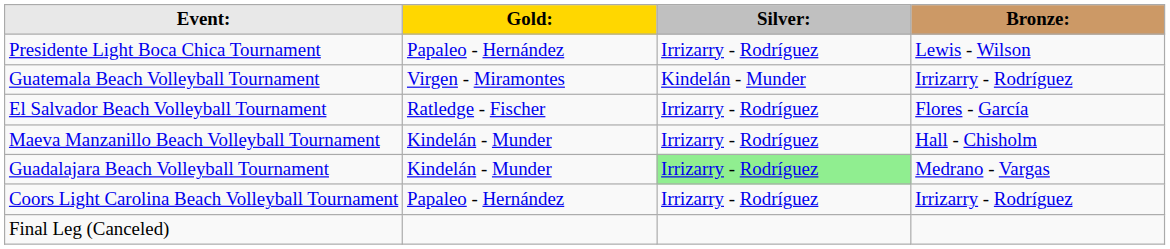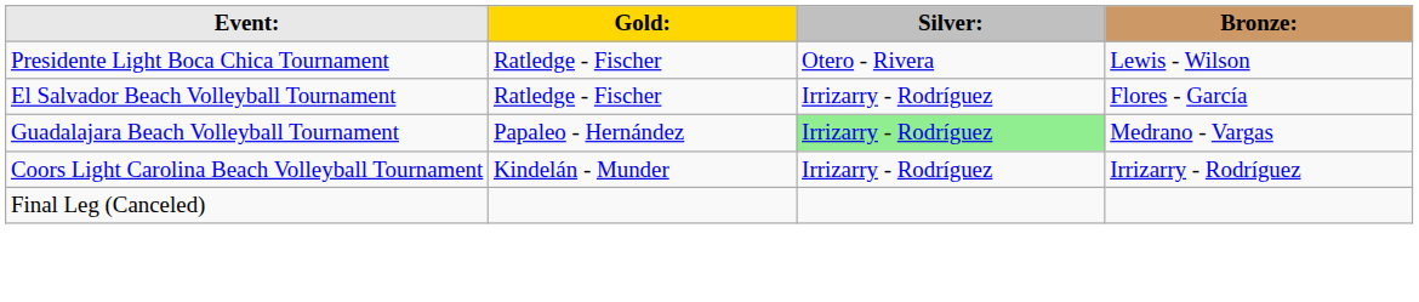 <table class="wikitable">
 <tr>
 <th style="background: #e8e8e8">Event:</th>
 <th style="background: gold; width: 13em;">Gold:</th>
 <th style="background: silver; width: 13em;">Silver:</th>
 <th style="background: #CC9966; width: 13em;">Bronze:</th>
 </tr>
 <tr>
 <td><a href='#'>Presidente Light Boca Chica Tournament</a></td>
-<td> <a href='#'>Papaleo</a> - <a href='#'>Hernández</a></td>
-<td> <a href='#'>Irrizarry</a> - <a href='#'>Rodríguez</a></td>
+<td> <a href='#'>Ratledge</a> - <a href='#'>Fischer</a></td>
+<td> <a href='#'>Otero</a> - <a href='#'>Rivera</a></td>
 <td> <a href='#'>Lewis</a> - <a href='#'>Wilson</a></td>
-</tr>
-<tr>
-<td><a href='#'>Guatemala Beach Volleyball Tournament</a></td>
-<td> <a href='#'>Virgen</a> - <a href='#'>Miramontes</a></td>
-<td> <a href='#'>Kindelán</a> - <a href='#'>Munder</a></td>
-<td> <a href='#'>Irrizarry</a> - <a href='#'>Rodríguez</a></td>
 </tr>
 <tr>
 <td><a href='#'>El Salvador Beach Volleyball Tournament</a></td>
 <td> <a href='#'>Ratledge</a> - <a href='#'>Fischer</a></td>
 <td> <a href='#'>Irrizarry</a> - <a href='#'>Rodríguez</a></td>
 <td> <a href='#'>Flores</a> - <a href='#'>García</a></td>
 </tr>
 <tr>
-<td><a href='#'>Maeva Manzanillo Beach Volleyball Tournament</a></td>
-<td> <a href='#'>Kindelán</a> - <a href='#'>Munder</a></td>
-<td> <a href='#'>Irrizarry</a> - <a href='#'>Rodríguez</a></td>
-<td> <a href='#'>Hall</a> - <a href='#'>Chisholm</a></td>
-</tr>
-<tr>
 <td><a href='#'>Guadalajara Beach Volleyball Tournament</a></td>
-<td> <a href='#'>Kindelán</a> - <a href='#'>Munder</a></td>
+<td> <a href='#'>Papaleo</a> - <a href='#'>Hernández</a></td>
 <td style="background: lightgreen;"> <a href='#'>Irrizarry</a> - <a href='#'>Rodríguez</a></td>
 <td> <a href='#'>Medrano</a> - <a href='#'>Vargas</a></td>
 </tr>
 <tr>
 <td><a href='#'>Coors Light Carolina Beach Volleyball Tournament</a></td>
-<td> <a href='#'>Papaleo</a> - <a href='#'>Hernández</a></td>
+<td> <a href='#'>Kindelán</a> - <a href='#'>Munder</a></td>
 <td> <a href='#'>Irrizarry</a> - <a href='#'>Rodríguez</a></td>
 <td> <a href='#'>Irrizarry</a> - <a href='#'>Rodríguez</a></td>
 </tr>
 <tr>
 <td>Final Leg (Canceled)</td>
 <td></td>
 <td></td>
 <td></td>
 </tr>
 </table>
